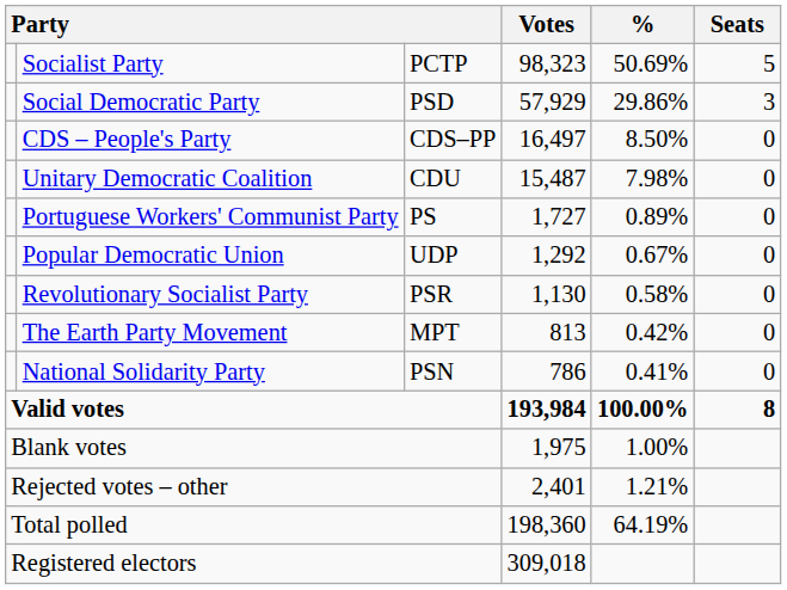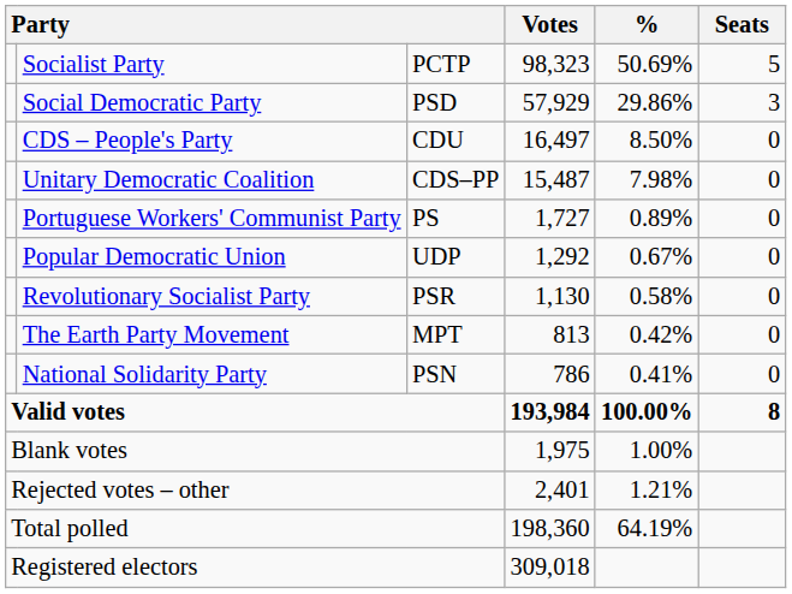 <table class="wikitable" border="1" style="text-align:right;">
 <tr>
 <th style="text-align:left;" colspan=3>Party</th>
 <th align=center width="50">Votes</th>
 <th align=center width="50">%</th>
 <th align=center width="50">Seats</th>
 </tr>
 <tr>
 <td></td>
 <td align=left><a href='#'>Socialist Party</a></td>
 <td align=left>PCTP</td>
 <td>98,323</td>
 <td>50.69%</td>
 <td>5</td>
 </tr>
 <tr>
 <td></td>
 <td align=left><a href='#'>Social Democratic Party</a></td>
 <td align=left>PSD</td>
 <td>57,929</td>
 <td>29.86%</td>
 <td>3</td>
 </tr>
 <tr>
 <td></td>
 <td align=left><a href='#'>CDS – People's Party</a></td>
-<td align=left style="white-space: nowrap;">CDS–PP</td>
+<td align=left>CDU</td>
 <td>16,497</td>
 <td>8.50%</td>
 <td>0</td>
 </tr>
 <tr>
 <td></td>
 <td align=left style="white-space: nowrap;"><a href='#'>Unitary Democratic Coalition</a></td>
-<td align=left>CDU</td>
+<td align=left style="white-space: nowrap;">CDS–PP</td>
 <td>15,487</td>
 <td>7.98%</td>
 <td>0</td>
 </tr>
 <tr>
 <td></td>
 <td align=left><a href='#'>Portuguese Workers' Communist Party</a></td>
 <td align=left>PS</td>
 <td>1,727</td>
 <td>0.89%</td>
 <td>0</td>
 </tr>
 <tr>
 <td></td>
 <td align=left><a href='#'>Popular Democratic Union</a></td>
 <td align=left>UDP</td>
 <td>1,292</td>
 <td>0.67%</td>
 <td>0</td>
 </tr>
 <tr>
 <td></td>
 <td align=left><a href='#'>Revolutionary Socialist Party</a></td>
 <td align=left>PSR</td>
 <td>1,130</td>
 <td>0.58%</td>
 <td>0</td>
 </tr>
 <tr>
 <td></td>
 <td align=left><a href='#'>The Earth Party Movement</a></td>
 <td align=left>MPT</td>
 <td>813</td>
 <td>0.42%</td>
 <td>0</td>
 </tr>
 <tr>
 <td></td>
 <td align=left><a href='#'>National Solidarity Party</a></td>
 <td align=left>PSN</td>
 <td>786</td>
 <td>0.41%</td>
 <td>0</td>
 </tr>
 <tr style="font-weight:bold">
 <td align=left colspan=3>Valid votes</td>
 <td>193,984</td>
 <td>100.00%</td>
 <td>8</td>
 </tr>
 <tr>
 <td align=left colspan=3>Blank votes</td>
 <td>1,975</td>
 <td>1.00%</td>
 <td></td>
 </tr>
 <tr>
 <td align=left colspan=3>Rejected votes – other</td>
 <td>2,401</td>
 <td>1.21%</td>
 <td></td>
 </tr>
 <tr>
 <td align=left colspan=3>Total polled</td>
 <td>198,360</td>
 <td>64.19%</td>
 <td></td>
 </tr>
 <tr>
 <td align=left colspan=3>Registered electors</td>
 <td>309,018</td>
 <td></td>
 <td></td>
 </tr>
 </table>
